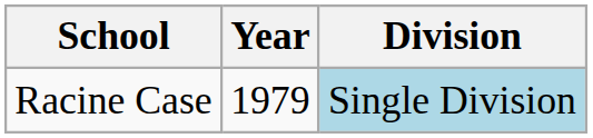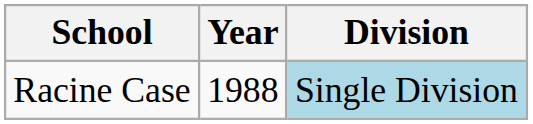 <table class="wikitable">
 <tr>
 <th>School</th>
 <th>Year</th>
 <th>Division</th>
 </tr>
 <tr>
 <td>Racine Case</td>
-<td>1979</td>
+<td>1988</td>
 <td style="background: lightblue;">Single Division</td>
 </tr>
 </table>
